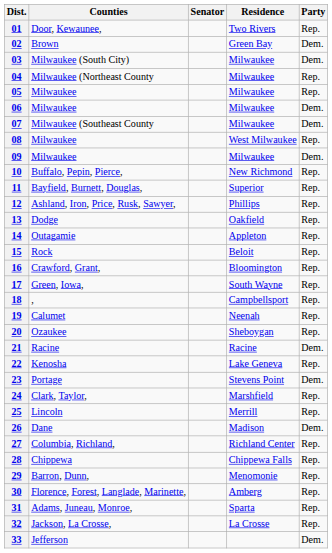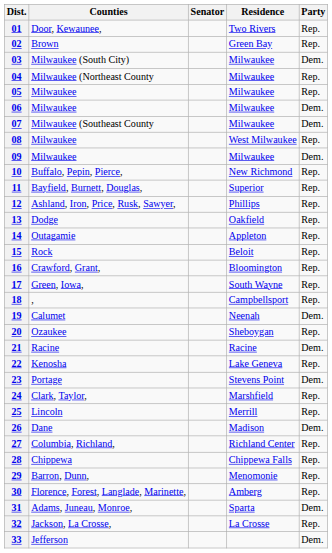 <table class="wikitable sortable">
 <tr>
 <th>Dist.</th>
 <th>Counties</th>
 <th>Senator</th>
 <th>Residence</th>
 <th>Party</th>
 </tr>
 <tr>
 <th><a href='#'>01</a></th>
 <td><a href='#'>Door</a>, <a href='#'>Kewaunee</a>, </td>
 <td></td>
 <td><a href='#'>Two Rivers</a></td>
 <td>Rep.</td>
 </tr>
 <tr>
 <th><a href='#'>02</a></th>
 <td><a href='#'>Brown</a> </td>
 <td></td>
 <td><a href='#'>Green Bay</a></td>
-<td>Dem.</td>
+<td>Rep.</td>
 </tr>
 <tr>
 <th><a href='#'>03</a></th>
 <td><a href='#'>Milwaukee</a> (South City)</td>
 <td></td>
 <td><a href='#'>Milwaukee</a></td>
 <td>Dem.</td>
 </tr>
 <tr>
 <th><a href='#'>04</a></th>
 <td><a href='#'>Milwaukee</a> (Northeast County </td>
 <td></td>
 <td><a href='#'>Milwaukee</a></td>
 <td>Rep.</td>
 </tr>
 <tr>
 <th><a href='#'>05</a></th>
 <td><a href='#'>Milwaukee</a> </td>
 <td></td>
 <td><a href='#'>Milwaukee</a></td>
 <td>Rep.</td>
 </tr>
 <tr>
 <th><a href='#'>06</a></th>
 <td><a href='#'>Milwaukee</a> </td>
 <td></td>
 <td><a href='#'>Milwaukee</a></td>
 <td>Dem.</td>
 </tr>
 <tr>
 <th><a href='#'>07</a></th>
 <td><a href='#'>Milwaukee</a> (Southeast County </td>
 <td></td>
 <td><a href='#'>Milwaukee</a></td>
 <td>Dem.</td>
 </tr>
 <tr>
 <th><a href='#'>08</a></th>
 <td><a href='#'>Milwaukee</a> </td>
 <td></td>
 <td><a href='#'>West Milwaukee</a></td>
 <td>Rep.</td>
 </tr>
 <tr>
 <th><a href='#'>09</a></th>
 <td><a href='#'>Milwaukee</a> </td>
 <td></td>
 <td><a href='#'>Milwaukee</a></td>
 <td>Dem.</td>
 </tr>
 <tr>
 <th><a href='#'>10</a></th>
 <td><a href='#'>Buffalo</a>, <a href='#'>Pepin</a>, <a href='#'>Pierce</a>, </td>
 <td></td>
 <td><a href='#'>New Richmond</a></td>
 <td>Rep.</td>
 </tr>
 <tr>
 <th><a href='#'>11</a></th>
 <td><a href='#'>Bayfield</a>, <a href='#'>Burnett</a>, <a href='#'>Douglas</a>, </td>
 <td></td>
 <td><a href='#'>Superior</a></td>
 <td>Rep.</td>
 </tr>
 <tr>
 <th><a href='#'>12</a></th>
 <td><a href='#'>Ashland</a>, <a href='#'>Iron</a>, <a href='#'>Price</a>, <a href='#'>Rusk</a>, <a href='#'>Sawyer</a>, </td>
 <td></td>
 <td><a href='#'>Phillips</a></td>
 <td>Rep.</td>
 </tr>
 <tr>
 <th><a href='#'>13</a></th>
 <td><a href='#'>Dodge</a> </td>
 <td></td>
 <td><a href='#'>Oakfield</a></td>
 <td>Rep.</td>
 </tr>
 <tr>
 <th><a href='#'>14</a></th>
 <td><a href='#'>Outagamie</a> </td>
 <td></td>
 <td><a href='#'>Appleton</a></td>
 <td>Rep.</td>
 </tr>
 <tr>
 <th><a href='#'>15</a></th>
 <td><a href='#'>Rock</a></td>
 <td></td>
 <td><a href='#'>Beloit</a></td>
 <td>Rep.</td>
 </tr>
 <tr>
 <th><a href='#'>16</a></th>
 <td><a href='#'>Crawford</a>, <a href='#'>Grant</a>, </td>
 <td></td>
 <td><a href='#'>Bloomington</a></td>
 <td>Rep.</td>
 </tr>
 <tr>
 <th><a href='#'>17</a></th>
 <td><a href='#'>Green</a>, <a href='#'>Iowa</a>, </td>
 <td></td>
 <td><a href='#'>South Wayne</a></td>
 <td>Rep.</td>
 </tr>
 <tr>
 <th><a href='#'>18</a></th>
 <td>,  </td>
 <td></td>
 <td><a href='#'>Campbellsport</a></td>
 <td>Rep.</td>
 </tr>
 <tr>
 <th><a href='#'>19</a></th>
 <td><a href='#'>Calumet</a> </td>
 <td></td>
 <td><a href='#'>Neenah</a></td>
-<td>Rep.</td>
+<td>Dem.</td>
 </tr>
 <tr>
 <th><a href='#'>20</a></th>
 <td><a href='#'>Ozaukee</a> </td>
 <td> </td>
 <td><a href='#'>Sheboygan</a></td>
 <td>Rep.</td>
 </tr>
 <tr>
 <th><a href='#'>21</a></th>
 <td><a href='#'>Racine</a></td>
 <td></td>
 <td><a href='#'>Racine</a></td>
 <td>Dem.</td>
 </tr>
 <tr>
 <th><a href='#'>22</a></th>
 <td><a href='#'>Kenosha</a> </td>
 <td></td>
 <td><a href='#'>Lake Geneva</a></td>
 <td>Rep.</td>
 </tr>
 <tr>
 <th><a href='#'>23</a></th>
 <td><a href='#'>Portage</a> </td>
 <td></td>
 <td><a href='#'>Stevens Point</a></td>
 <td>Dem.</td>
 </tr>
 <tr>
 <th><a href='#'>24</a></th>
 <td><a href='#'>Clark</a>, <a href='#'>Taylor</a>, </td>
 <td></td>
 <td><a href='#'>Marshfield</a></td>
 <td>Rep.</td>
 </tr>
 <tr>
 <th><a href='#'>25</a></th>
 <td><a href='#'>Lincoln</a> </td>
 <td></td>
 <td><a href='#'>Merrill</a></td>
 <td>Rep.</td>
 </tr>
 <tr>
 <th><a href='#'>26</a></th>
 <td><a href='#'>Dane</a></td>
 <td></td>
 <td><a href='#'>Madison</a></td>
 <td>Dem.</td>
 </tr>
 <tr>
 <th><a href='#'>27</a></th>
 <td><a href='#'>Columbia</a>, <a href='#'>Richland</a>, </td>
 <td></td>
 <td><a href='#'>Richland Center</a></td>
 <td>Rep.</td>
 </tr>
 <tr>
 <th><a href='#'>28</a></th>
 <td><a href='#'>Chippewa</a> </td>
 <td></td>
 <td><a href='#'>Chippewa Falls</a></td>
 <td>Rep.</td>
 </tr>
 <tr>
 <th><a href='#'>29</a></th>
 <td><a href='#'>Barron</a>, <a href='#'>Dunn</a>, </td>
 <td></td>
 <td><a href='#'>Menomonie</a></td>
 <td>Rep.</td>
 </tr>
 <tr>
 <th><a href='#'>30</a></th>
 <td><a href='#'>Florence</a>, <a href='#'>Forest</a>, <a href='#'>Langlade</a>, <a href='#'>Marinette</a>, </td>
 <td></td>
 <td><a href='#'>Amberg</a></td>
 <td>Rep.</td>
 </tr>
 <tr>
 <th><a href='#'>31</a></th>
 <td><a href='#'>Adams</a>, <a href='#'>Juneau</a>, <a href='#'>Monroe</a>, </td>
 <td></td>
 <td><a href='#'>Sparta</a></td>
-<td>Rep.</td>
+<td>Dem.</td>
 </tr>
 <tr>
 <th><a href='#'>32</a></th>
 <td><a href='#'>Jackson</a>, <a href='#'>La Crosse</a>, </td>
 <td></td>
 <td><a href='#'>La Crosse</a></td>
 <td>Rep.</td>
 </tr>
 <tr>
 <th><a href='#'>33</a></th>
 <td><a href='#'>Jefferson</a> </td>
 <td></td>
 <td></td>
 <td>Dem.</td>
 </tr>
 </table>
